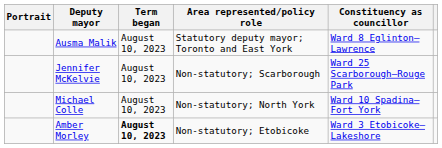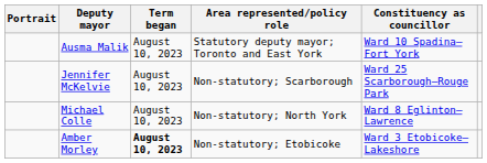 <table class="wikitable">
 <tr>
 <th>Portrait</th>
 <th>Deputy mayor</th>
 <th>Term began</th>
 <th>Area represented/policy role</th>
 <th>Constituency as councillor</th>
 <th></th>
 </tr>
 <tr>
 <td></td>
 <td><a href='#'>Ausma Malik</a></td>
 <td>August 10, 2023</td>
 <td>Statutory deputy mayor; Toronto and East York</td>
-<td><a href='#'>Ward 8 Eglinton—Lawrence</a></td>
+<td><a href='#'>Ward 10 Spadina—Fort York</a></td>
 <td></td>
 </tr>
 <tr>
 <td></td>
 <td><a href='#'>Jennifer McKelvie</a></td>
 <td>August 10, 2023</td>
 <td>Non-statutory; Scarborough</td>
 <td><a href='#'>Ward 25 Scarborough—Rouge Park</a></td>
 <td></td>
 </tr>
 <tr>
 <td></td>
 <td><a href='#'>Michael Colle</a></td>
 <td>August 10, 2023</td>
 <td>Non-statutory; North York</td>
-<td><a href='#'>Ward 10 Spadina—Fort York</a></td>
+<td><a href='#'>Ward 8 Eglinton—Lawrence</a></td>
 <td></td>
 </tr>
 <tr>
 <td></td>
 <td><a href='#'>Amber Morley</a></td>
 <td><strong>August 10, 2023</strong></td>
 <td>Non-statutory; Etobicoke</td>
 <td><a href='#'>Ward 3 Etobicoke—Lakeshore</a></td>
 <td></td>
 </tr>
 </table>
